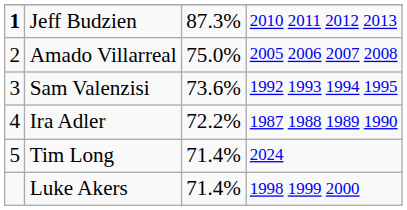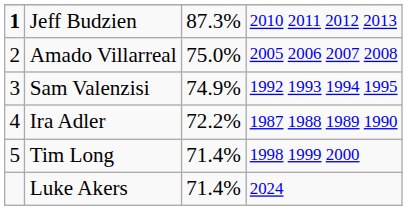 <table class="wikitable">
 <tr>
 </tr>
 <tr>
 <td><strong>1</strong></td>
 <td>Jeff Budzien</td>
 <td><abbr>87.3%</abbr></td>
 <td style="font-size:80%;"><a href='#'>2010</a> <a href='#'>2011</a> <a href='#'>2012</a> <a href='#'>2013</a></td>
 </tr>
 <tr>
 <td>2</td>
 <td>Amado Villarreal</td>
 <td><abbr>75.0%</abbr></td>
 <td style="font-size:80%;"><a href='#'>2005</a> <a href='#'>2006</a> <a href='#'>2007</a> <a href='#'>2008</a></td>
 </tr>
 <tr>
 <td>3</td>
 <td>Sam Valenzisi</td>
-<td><abbr>73.6%</abbr></td>
+<td><abbr>74.9%</abbr></td>
 <td style="font-size:80%;"><a href='#'>1992</a> <a href='#'>1993</a> <a href='#'>1994</a> <a href='#'>1995</a></td>
 </tr>
 <tr>
 <td>4</td>
 <td>Ira Adler</td>
 <td><abbr>72.2%</abbr></td>
 <td style="font-size:80%;"><a href='#'>1987</a> <a href='#'>1988</a> <a href='#'>1989</a> <a href='#'>1990</a></td>
 </tr>
 <tr>
 <td>5</td>
 <td>Tim Long</td>
 <td><abbr>71.4%</abbr></td>
-<td style="font-size:80%;"><a href='#'>2024</a></td>
+<td style="font-size:80%;"><a href='#'>1998</a> <a href='#'>1999</a> <a href='#'>2000</a></td>
 </tr>
 <tr>
 <td></td>
 <td>Luke Akers</td>
 <td><abbr>71.4%</abbr></td>
-<td style="font-size:80%;"><a href='#'>1998</a> <a href='#'>1999</a> <a href='#'>2000</a></td>
+<td style="font-size:80%;"><a href='#'>2024</a></td>
 </tr>
 </table>
